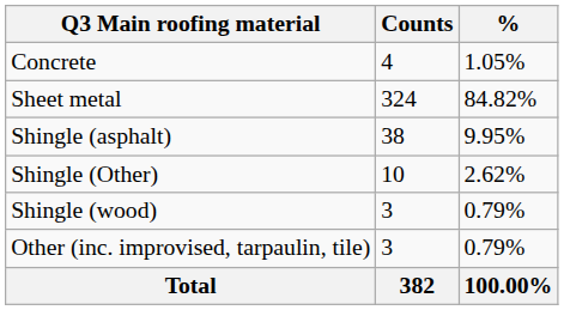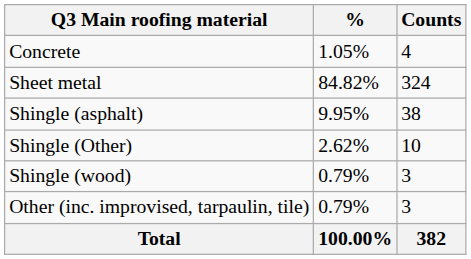 <table class="wikitable sortable">
 <tr>
 <th>Q3 Main roofing material</th>
+<th>%</th>
 <th>Counts</th>
-<th>%</th>
 </tr>
 <tr>
 <td>Concrete</td>
+<td>1.05%</td>
 <td>4</td>
-<td>1.05%</td>
 </tr>
 <tr>
 <td>Sheet metal</td>
+<td>84.82%</td>
 <td>324</td>
-<td>84.82%</td>
 </tr>
 <tr>
 <td>Shingle (asphalt)</td>
+<td>9.95%</td>
 <td>38</td>
-<td>9.95%</td>
 </tr>
 <tr>
 <td>Shingle (Other)</td>
+<td>2.62%</td>
 <td>10</td>
-<td>2.62%</td>
 </tr>
 <tr>
 <td>Shingle (wood)</td>
+<td>0.79%</td>
 <td>3</td>
-<td>0.79%</td>
 </tr>
 <tr>
 <td>Other (inc. improvised, tarpaulin, tile)</td>
+<td>0.79%</td>
 <td>3</td>
-<td>0.79%</td>
 </tr>
 <tr>
 <th>Total</th>
+<th>100.00%</th>
 <th>382</th>
-<th>100.00%</th>
 </tr>
 </table>
